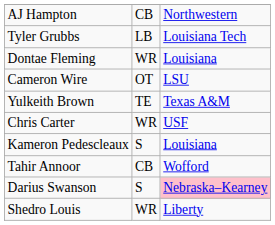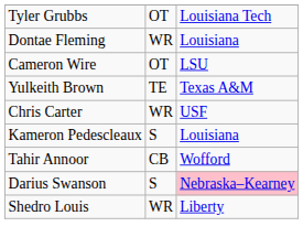 <table class="wikitable">
 <tr>
 </tr>
 <tr>
-<td>AJ Hampton</td>
-<td>CB</td>
-<td><a href='#'>Northwestern</a></td>
-</tr>
-<tr>
 <td>Tyler Grubbs</td>
-<td>LB</td>
+<td>OT</td>
 <td><a href='#'>Louisiana Tech</a></td>
 </tr>
 <tr>
 <td>Dontae Fleming</td>
 <td>WR</td>
 <td><a href='#'>Louisiana</a></td>
 </tr>
 <tr>
 <td>Cameron Wire</td>
 <td>OT</td>
 <td><a href='#'>LSU</a></td>
 </tr>
 <tr>
 <td>Yulkeith Brown</td>
 <td>TE</td>
 <td><a href='#'>Texas A&M</a></td>
 </tr>
 <tr>
 <td>Chris Carter</td>
 <td>WR</td>
 <td><a href='#'>USF</a></td>
 </tr>
 <tr>
 <td>Kameron Pedescleaux</td>
 <td>S</td>
 <td><a href='#'>Louisiana</a></td>
 </tr>
 <tr>
 <td>Tahir Annoor</td>
 <td>CB</td>
 <td><a href='#'>Wofford</a></td>
 </tr>
 <tr>
 <td>Darius Swanson</td>
 <td>S</td>
 <td style="background: pink;"><a href='#'>Nebraska–Kearney</a></td>
 </tr>
 <tr>
 <td>Shedro Louis</td>
 <td>WR</td>
 <td><a href='#'>Liberty</a></td>
 </tr>
 </table>
